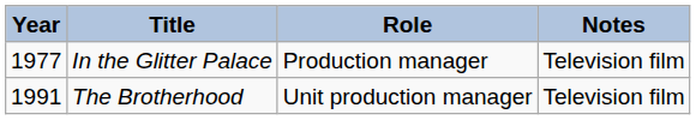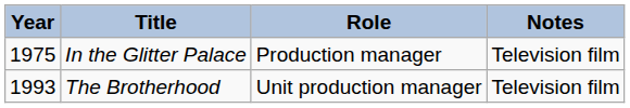 <table class="wikitable" style="font-size:95%;">
 <tr>
 <th style="background:#B0C4DE;">Year</th>
 <th style="background:#B0C4DE;">Title</th>
 <th style="background:#B0C4DE;">Role</th>
 <th style="background:#B0C4DE;">Notes</th>
 </tr>
 <tr>
-<td>1977</td>
+<td>1975</td>
 <td><em>In the Glitter Palace</em></td>
 <td>Production manager</td>
 <td>Television film</td>
 </tr>
 <tr>
-<td>1991</td>
+<td>1993</td>
 <td><em>The Brotherhood</em></td>
 <td>Unit production manager</td>
 <td>Television film</td>
 </tr>
 </table>
